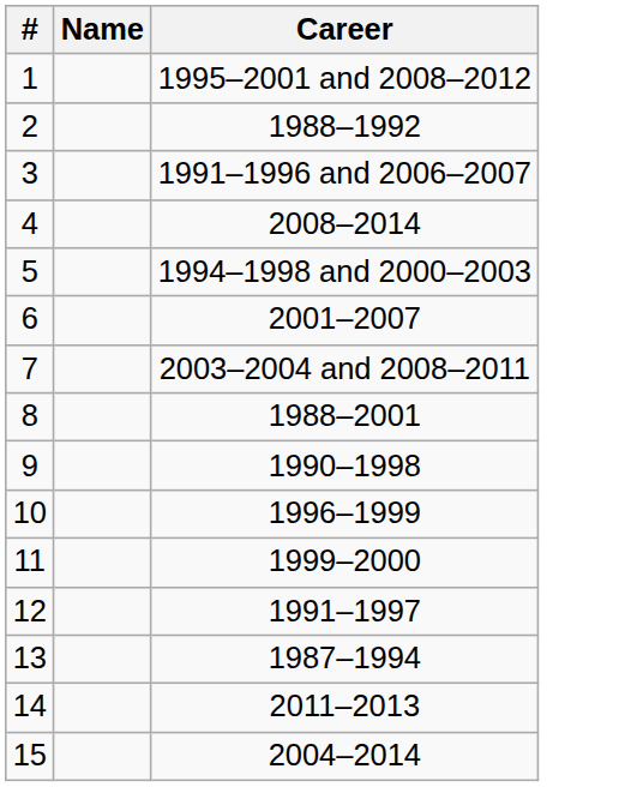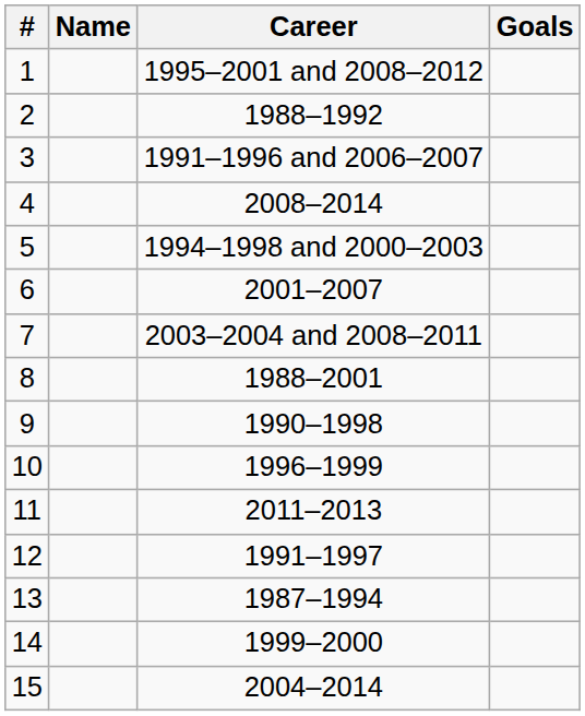 <table class="wikitable sortable" style="text-align:center;">
 <tr>
 <th>#</th>
 <th>Name</th>
 <th>Career</th>
+<th>Goals</th>
 </tr>
 <tr>
 <td>1</td>
 <td style="text-align:left;"> </td>
 <td>1995–2001 and 2008–2012</td>
+<td></td>
 </tr>
 <tr>
 <td>2</td>
 <td style="text-align:left;"> </td>
 <td>1988–1992</td>
+<td></td>
 </tr>
 <tr>
 <td>3</td>
 <td style="text-align:left;"> </td>
 <td>1991–1996 and 2006–2007</td>
+<td></td>
 </tr>
 <tr>
 <td>4</td>
 <td style="text-align:left;"> </td>
 <td>2008–2014</td>
+<td></td>
 </tr>
 <tr>
 <td>5</td>
 <td style="text-align:left;"> </td>
 <td>1994–1998 and 2000–2003</td>
+<td></td>
 </tr>
 <tr>
 <td>6</td>
 <td style="text-align:left;"> </td>
 <td>2001–2007</td>
+<td></td>
 </tr>
 <tr>
 <td>7</td>
 <td style="text-align:left;"> </td>
 <td>2003–2004 and 2008–2011</td>
+<td></td>
 </tr>
 <tr>
 <td>8</td>
 <td style="text-align:left;"> </td>
 <td>1988–2001</td>
+<td></td>
 </tr>
 <tr>
 <td>9</td>
 <td style="text-align:left;"> </td>
 <td>1990–1998</td>
+<td></td>
 </tr>
 <tr>
 <td>10</td>
 <td style="text-align:left;"> </td>
 <td>1996–1999</td>
+<td></td>
 </tr>
 <tr>
 <td>11</td>
 <td style="text-align:left;"> </td>
-<td>1999–2000</td>
+<td>2011–2013</td>
+<td></td>
 </tr>
 <tr>
 <td>12</td>
 <td style="text-align:left;"> </td>
 <td>1991–1997</td>
+<td></td>
 </tr>
 <tr>
 <td>13</td>
 <td style="text-align:left;"> </td>
 <td>1987–1994</td>
+<td></td>
 </tr>
 <tr>
 <td>14</td>
 <td style="text-align:left;"> </td>
-<td>2011–2013</td>
+<td>1999–2000</td>
+<td></td>
 </tr>
 <tr>
 <td>15</td>
 <td style="text-align:left;"> </td>
 <td>2004–2014</td>
+<td></td>
 </tr>
 </table>
